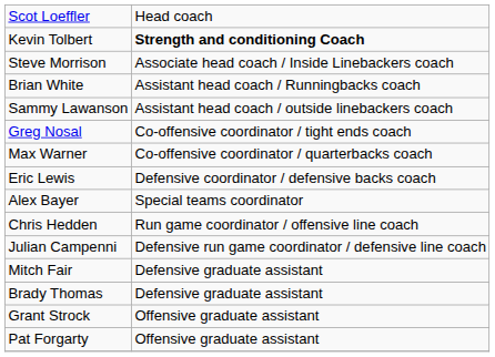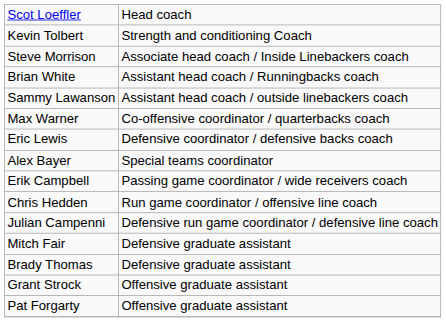 <table class="wikitable">
 <tr>
 <td><a href='#'>Scot Loeffler</a></td>
 <td>Head coach</td>
 </tr>
 <tr>
 <td>Kevin Tolbert</td>
-<td><strong>Strength and conditioning Coach</strong></td>
+<td>Strength and conditioning Coach</td>
 </tr>
 <tr>
 <td>Steve Morrison</td>
 <td>Associate head coach / Inside Linebackers coach</td>
 </tr>
 <tr>
 <td>Brian White</td>
 <td>Assistant head coach / Runningbacks coach</td>
 </tr>
 <tr>
 <td>Sammy Lawanson</td>
 <td>Assistant head coach / outside linebackers coach</td>
 </tr>
 <tr>
-<td><a href='#'>Greg Nosal</a></td>
-<td>Co-offensive coordinator / tight ends coach</td>
-</tr>
-<tr>
 <td>Max Warner</td>
 <td>Co-offensive coordinator / quarterbacks coach</td>
 </tr>
 <tr>
 <td>Eric Lewis</td>
 <td>Defensive coordinator / defensive backs coach</td>
 </tr>
 <tr>
 <td>Alex Bayer</td>
 <td>Special teams coordinator</td>
+</tr>
+<tr>
+<td>Erik Campbell</td>
+<td>Passing game coordinator / wide receivers coach</td>
 </tr>
 <tr>
 <td>Chris Hedden</td>
 <td>Run game coordinator / offensive line coach</td>
 </tr>
 <tr>
 <td>Julian Campenni</td>
 <td>Defensive run game coordinator / defensive line coach</td>
 </tr>
 <tr>
 <td>Mitch Fair</td>
 <td>Defensive graduate assistant</td>
 </tr>
 <tr>
 <td>Brady Thomas</td>
 <td>Defensive graduate assistant</td>
 </tr>
 <tr>
 <td>Grant Strock</td>
 <td>Offensive graduate assistant</td>
 </tr>
 <tr>
 <td>Pat Forgarty</td>
 <td>Offensive graduate assistant</td>
 </tr>
 <tr>
 </tr>
 </table>
